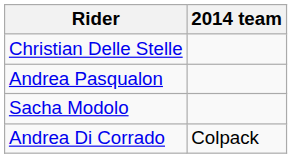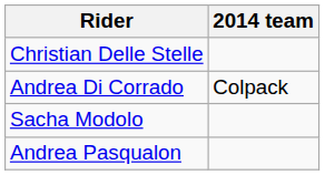 <table class="wikitable">
 <tr>
 <th>Rider</th>
 <th>2014 team</th>
 </tr>
 <tr>
 <td><a href='#'>Christian Delle Stelle</a></td>
 <td></td>
 </tr>
 <tr>
-<td><a href='#'>Andrea Pasqualon</a></td>
-<td></td>
+<td><a href='#'>Andrea Di Corrado</a></td>
+<td>Colpack</td>
 </tr>
 <tr>
 <td><a href='#'>Sacha Modolo</a></td>
 <td></td>
 </tr>
 <tr>
-<td><a href='#'>Andrea Di Corrado</a></td>
-<td>Colpack</td>
+<td><a href='#'>Andrea Pasqualon</a></td>
+<td></td>
 </tr>
 </table>
